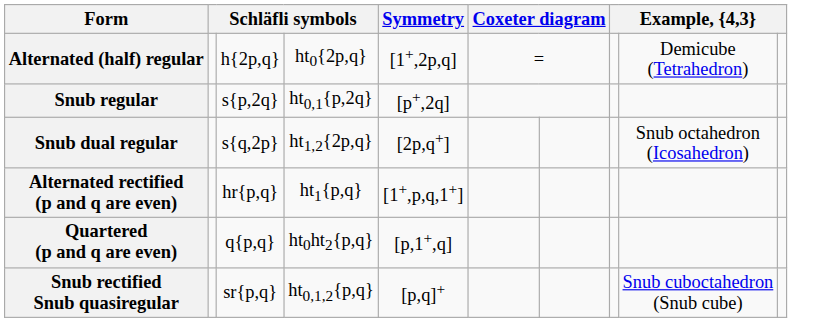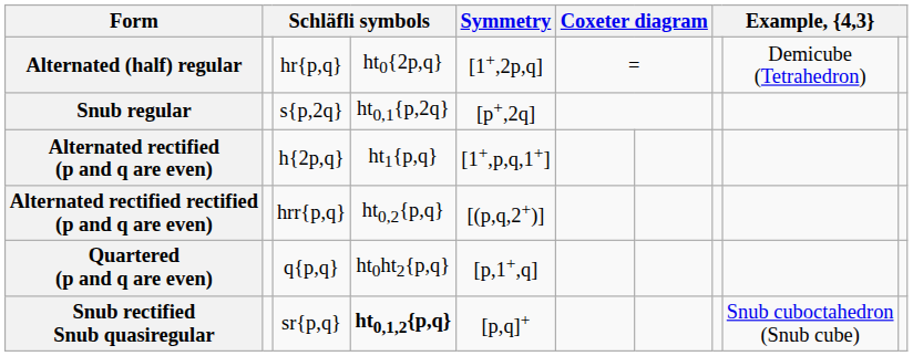 <table class=wikitable>
 <tr>
 <th>Form</th>
 <th colspan=3>Schläfli symbols</th>
 <th><a href='#'>Symmetry</a></th>
 <th colspan=2><a href='#'>Coxeter diagram</a></th>
 <th colspan=3>Example, {4,3}</th>
 </tr>
 <tr align=center>
 <th>Alternated (half) regular</th>
 <td></td>
-<td>h{2p,q}</td>
+<td>hr{p,q}</td>
 <td>ht<sub>0</sub>{2p,q}</td>
 <td>[1<sup>+</sup>,2p,q]</td>
 <td colspan=2> = </td>
 <td></td>
 <td>Demicube<br>(<a href='#'>Tetrahedron</a>)</td>
 <td></td>
 </tr>
 <tr align=center>
 <th>Snub regular</th>
 <td></td>
 <td>s{p,2q}</td>
 <td>ht<sub>0,1</sub>{p,2q}</td>
 <td>[p<sup>+</sup>,2q]</td>
 <td colspan=2></td>
 <td></td>
 <td></td>
 <td></td>
 </tr>
 <tr align=center>
-<th>Snub dual regular</th>
+<th>Alternated rectified<br>(p and q are even)</th>
 <td></td>
-<td>s{q,2p}</td>
-<td>ht<sub>1,2</sub>{2p,q}</td>
-<td>[2p,q<sup>+</sup>]</td>
+<td>h{2p,q}</td>
+<td>ht<sub>1</sub>{p,q}</td>
+<td>[1<sup>+</sup>,p,q,1<sup>+</sup>]</td>
 <td></td>
 <td></td>
 <td></td>
-<td>Snub octahedron<br>(<a href='#'>Icosahedron</a>)</td>
+<td></td>
 <td></td>
 </tr>
 <tr align=center>
-<th>Alternated rectified<br>(p and q are even)</th>
+<th>Alternated rectified rectified<br>(p and q are even)</th>
 <td></td>
-<td>hr{p,q}</td>
-<td>ht<sub>1</sub>{p,q}</td>
-<td>[1<sup>+</sup>,p,q,1<sup>+</sup>]</td>
+<td>hrr{p,q}</td>
+<td>ht<sub>0,2</sub>{p,q}</td>
+<td>[(p,q,2<sup>+</sup>)]</td>
 <td></td>
 <td></td>
 <td></td>
 <td></td>
 <td></td>
 </tr>
 <tr align=center>
 <th>Quartered<br>(p and q are even)</th>
 <td></td>
 <td>q{p,q}</td>
 <td>ht<sub>0</sub>ht<sub>2</sub>{p,q}</td>
 <td>[p,1<sup>+</sup>,q]</td>
 <td></td>
 <td></td>
 <td></td>
 <td></td>
 <td></td>
 </tr>
 <tr align=center>
 <th>Snub rectified<br>Snub quasiregular</th>
 <td></td>
 <td>sr{p,q}</td>
-<td>ht<sub>0,1,2</sub>{p,q}</td>
+<td><strong>ht<sub>0,1,2</sub>{p,q}</strong></td>
 <td>[p,q]<sup>+</sup></td>
 <td></td>
 <td></td>
 <td></td>
 <td><a href='#'>Snub cuboctahedron</a><br>(Snub cube)</td>
 <td></td>
 </tr>
 </table>
